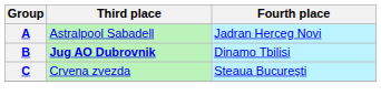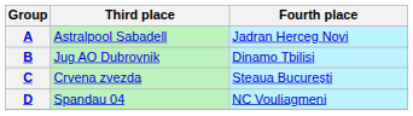 <table class="wikitable" style="white-space:nowrap">
 <tr>
 <th>Group</th>
 <th width=210>Third place<br></th>
 <th width=210>Fourth place<br></th>
 </tr>
 <tr>
 <th><a href='#'>A</a></th>
 <td bgcolor=#BBF3BB> <a href='#'>Astralpool Sabadell</a></td>
 <td bgcolor=#BBF3FF> <a href='#'>Jadran Herceg Novi</a></td>
 </tr>
 <tr>
 <th><a href='#'>B</a></th>
-<td bgcolor=#BBF3BB><strong> <a href='#'>Jug AO Dubrovnik</a></strong></td>
+<td bgcolor=#BBF3BB> <a href='#'>Jug AO Dubrovnik</a></td>
 <td bgcolor=#BBF3FF> <a href='#'>Dinamo Tbilisi</a></td>
 </tr>
 <tr>
 <th><a href='#'>C</a></th>
 <td bgcolor=#BBF3BB> <a href='#'>Crvena zvezda</a></td>
 <td bgcolor=#BBF3FF> <a href='#'>Steaua București</a></td>
 </tr>
 <tr>
+<th><a href='#'>D</a></th>
+<td bgcolor=#BBF3BB> <a href='#'>Spandau 04</a></td>
+<td bgcolor=#BBF3FF> <a href='#'>NC Vouliagmeni</a></td>
+</tr>
+<tr>
 </tr>
 </table>
